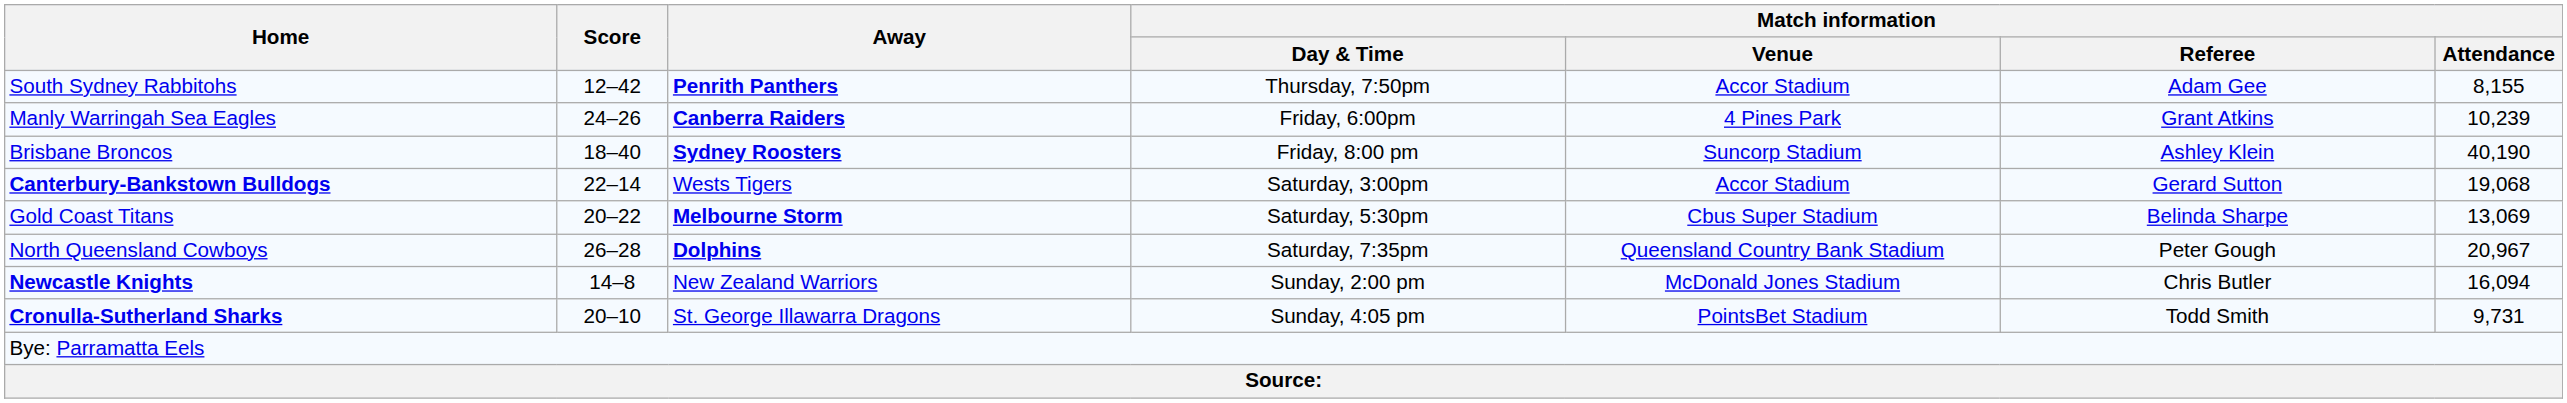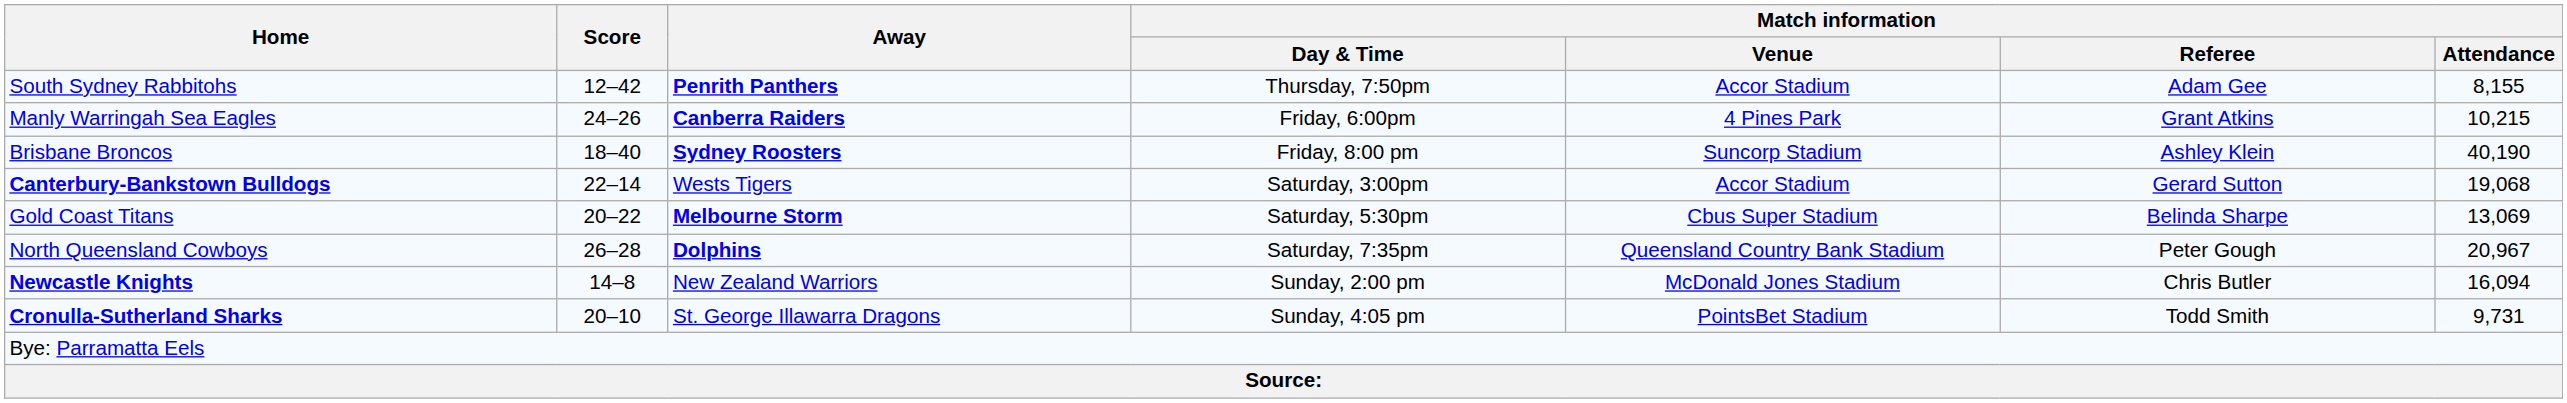 <table class="wikitable" style="border-collapse:collapse; text-align:center; width:100%;">
 <tr style="text-align:center; background:#f5faff;"  style="background:#c1d8ff;">
 <th rowspan="2">Home</th>
 <th rowspan="2">Score</th>
 <th rowspan="2">Away</th>
 <th colspan="4">Match information</th>
 </tr>
 <tr>
 <th width="17%">Day & Time</th>
 <th width="17%">Venue</th>
 <th width="17%">Referee</th>
 <th width="5%">Attendance</th>
 </tr>
 <tr style="text-align:center; background:#f5faff;">
 <td align="left"> <a href='#'>South Sydney Rabbitohs</a></td>
 <td>12–42</td>
 <td align="left"><strong> <a href='#'>Penrith Panthers</a></strong></td>
 <td>Thursday, 7:50pm</td>
 <td><a href='#'>Accor Stadium</a></td>
 <td><a href='#'>Adam Gee</a></td>
 <td>8,155</td>
 </tr>
 <tr style="text-align:center; background:#f5faff;">
 <td align="left"> <a href='#'>Manly Warringah Sea Eagles</a></td>
 <td>24–26</td>
 <td align="left"><strong> <a href='#'>Canberra Raiders</a></strong></td>
 <td>Friday, 6:00pm</td>
 <td><a href='#'>4 Pines Park</a></td>
 <td><a href='#'>Grant Atkins</a></td>
-<td>10,239</td>
+<td>10,215</td>
 </tr>
 <tr style="text-align:center; background:#f5faff;">
 <td align="left"> <a href='#'>Brisbane Broncos</a></td>
 <td>18–40</td>
 <td align="left"><strong> <a href='#'>Sydney Roosters</a></strong></td>
 <td>Friday, 8:00 pm</td>
 <td><a href='#'>Suncorp Stadium</a></td>
 <td><a href='#'>Ashley Klein</a></td>
 <td>40,190</td>
 </tr>
 <tr style="text-align:center; background:#f5faff;">
 <td align="left"><strong> <a href='#'>Canterbury-Bankstown Bulldogs</a></strong></td>
 <td>22–14</td>
 <td align="left"> <a href='#'>Wests Tigers</a></td>
 <td>Saturday, 3:00pm</td>
 <td><a href='#'>Accor Stadium</a></td>
 <td><a href='#'>Gerard Sutton</a></td>
 <td>19,068</td>
 </tr>
 <tr style="text-align:center; background:#f5faff;">
 <td align="left"> <a href='#'>Gold Coast Titans</a></td>
 <td>20–22</td>
 <td align="left"><strong> <a href='#'>Melbourne Storm</a></strong></td>
 <td>Saturday, 5:30pm</td>
 <td><a href='#'>Cbus Super Stadium</a></td>
 <td><a href='#'>Belinda Sharpe</a></td>
 <td>13,069</td>
 </tr>
 <tr style="text-align:center; background:#f5faff;">
 <td align="left"> <a href='#'>North Queensland Cowboys</a></td>
 <td>26–28</td>
 <td align="left"><strong> <a href='#'>Dolphins</a></strong></td>
 <td>Saturday, 7:35pm</td>
 <td><a href='#'>Queensland Country Bank Stadium</a></td>
 <td>Peter Gough</td>
 <td>20,967</td>
 </tr>
 <tr style="text-align:center; background:#f5faff;">
 <td align="left"><strong> <a href='#'>Newcastle Knights</a></strong></td>
 <td>14–8</td>
 <td align="left"> <a href='#'>New Zealand Warriors</a></td>
 <td>Sunday, 2:00 pm</td>
 <td><a href='#'>McDonald Jones Stadium</a></td>
 <td>Chris Butler</td>
 <td>16,094</td>
 </tr>
 <tr style="text-align:center; background:#f5faff;">
 <td align="left"><strong> <a href='#'>Cronulla-Sutherland Sharks</a></strong></td>
 <td>20–10</td>
 <td align="left"> <a href='#'>St. George Illawarra Dragons</a></td>
 <td>Sunday, 4:05 pm</td>
 <td><a href='#'>PointsBet Stadium</a></td>
 <td>Todd Smith</td>
 <td>9,731</td>
 </tr>
 <tr style="text-align:center; background:#f5faff;">
 <td colspan="7" align="left">Bye:  <a href='#'>Parramatta Eels</a></td>
 </tr>
 <tr>
 <th colspan="7" align="left">Source:</th>
 </tr>
 </table>
